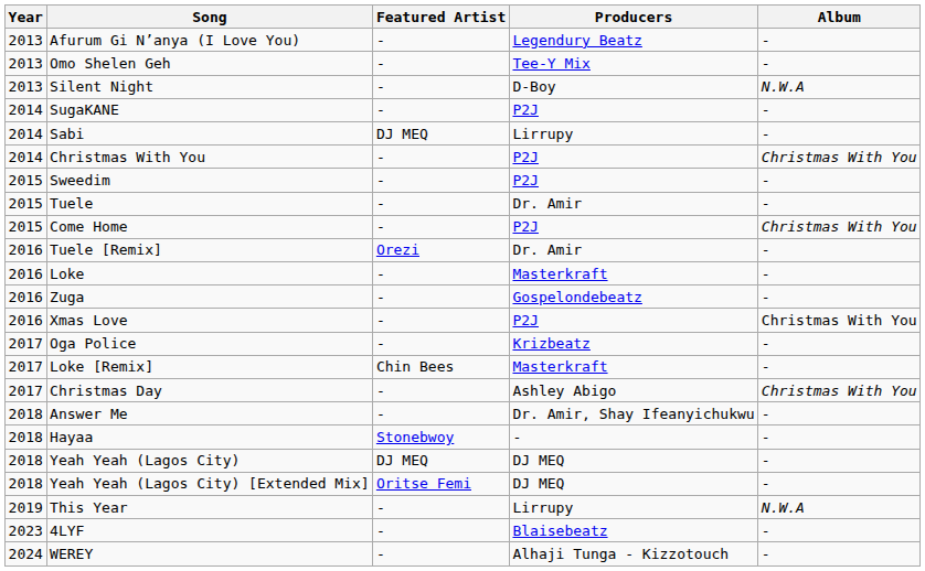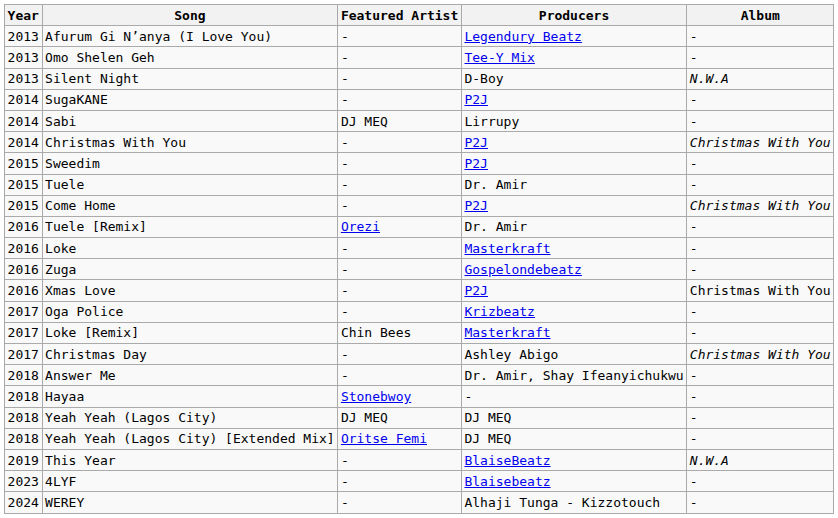 <table class="wikitable sortable">
 <tr style="background:#ccc; text-align:center;">
 <th>Year</th>
 <th>Song</th>
 <th>Featured Artist</th>
 <th>Producers</th>
 <th>Album</th>
 </tr>
 <tr>
 </tr>
 <tr>
 <td>2013</td>
 <td>Afurum Gi N’anya (I Love You)</td>
 <td>-</td>
 <td><a href='#'>Legendury Beatz</a></td>
 <td>-</td>
 </tr>
 <tr>
 <td>2013</td>
 <td>Omo Shelen Geh</td>
 <td>-</td>
 <td><a href='#'>Tee-Y Mix</a></td>
 <td>-</td>
 </tr>
 <tr>
 <td>2013</td>
 <td>Silent Night</td>
 <td>-</td>
 <td>D-Boy</td>
 <td><em>N.W.A</em></td>
 </tr>
 <tr>
 </tr>
 <tr>
 <td>2014</td>
 <td>SugaKANE</td>
 <td>-</td>
 <td><a href='#'>P2J</a></td>
 <td>-</td>
 </tr>
 <tr>
 <td>2014</td>
 <td>Sabi</td>
 <td>DJ MEQ</td>
 <td>Lirrupy</td>
 <td>-</td>
 </tr>
 <tr>
 <td>2014</td>
 <td>Christmas With You</td>
 <td>-</td>
 <td><a href='#'>P2J</a></td>
 <td><em>Christmas With You</em></td>
 </tr>
 <tr>
 <td>2015</td>
 <td>Sweedim</td>
 <td>-</td>
 <td><a href='#'>P2J</a></td>
 <td>-</td>
 </tr>
 <tr>
 <td>2015</td>
 <td>Tuele</td>
 <td>-</td>
 <td>Dr. Amir</td>
 <td>-</td>
 </tr>
 <tr>
 <td>2015</td>
 <td>Come Home</td>
 <td>-</td>
 <td><a href='#'>P2J</a></td>
 <td><em>Christmas With You</em></td>
 </tr>
 <tr>
 <td>2016</td>
 <td>Tuele [Remix]</td>
 <td><a href='#'>Orezi</a></td>
 <td>Dr. Amir</td>
 <td>-</td>
 </tr>
 <tr>
 <td>2016</td>
 <td>Loke</td>
 <td>-</td>
 <td><a href='#'>Masterkraft</a></td>
 <td>-</td>
 </tr>
 <tr>
 <td>2016</td>
 <td>Zuga</td>
 <td>-</td>
 <td><a href='#'>Gospelondebeatz</a></td>
 <td>-</td>
 </tr>
 <tr>
 <td>2016</td>
 <td>Xmas Love</td>
 <td>-</td>
 <td><a href='#'>P2J</a></td>
 <td>Christmas With You</td>
 </tr>
 <tr>
 <td>2017</td>
 <td>Oga Police</td>
 <td>-</td>
 <td><a href='#'>Krizbeatz</a></td>
 <td>-</td>
 </tr>
 <tr>
 <td>2017</td>
 <td>Loke [Remix]</td>
 <td>Chin Bees</td>
 <td><a href='#'>Masterkraft</a></td>
 <td>-</td>
 </tr>
 <tr>
 <td>2017</td>
 <td>Christmas Day</td>
 <td>-</td>
 <td>Ashley Abigo</td>
 <td><em>Christmas With You</em></td>
 </tr>
 <tr>
 <td>2018</td>
 <td>Answer Me</td>
 <td>-</td>
 <td>Dr. Amir, Shay Ifeanyichukwu</td>
 <td>-</td>
 </tr>
 <tr>
 <td>2018</td>
 <td>Hayaa</td>
 <td><a href='#'>Stonebwoy</a></td>
 <td>-</td>
 <td>-</td>
 </tr>
 <tr>
 </tr>
 <tr>
 <td>2018</td>
 <td>Yeah Yeah (Lagos City)</td>
 <td>DJ MEQ</td>
 <td>DJ MEQ</td>
 <td>-</td>
 </tr>
 <tr>
 </tr>
 <tr>
 <td>2018</td>
 <td>Yeah Yeah (Lagos City) [Extended Mix]</td>
 <td><a href='#'>Oritse Femi</a></td>
 <td>DJ MEQ</td>
 <td>-</td>
 </tr>
 <tr>
 </tr>
 <tr>
 <td>2019</td>
 <td>This Year</td>
 <td>-</td>
-<td>Lirrupy</td>
+<td><a href='#'>BlaiseBeatz</a></td>
 <td><em>N.W.A</em></td>
 </tr>
 <tr>
 </tr>
 <tr>
 <td>2023</td>
 <td>4LYF</td>
 <td>-</td>
 <td><a href='#'>Blaisebeatz</a></td>
 <td>-</td>
 </tr>
 <tr>
 <td>2024</td>
 <td>WEREY</td>
 <td>-</td>
 <td>Alhaji Tunga - Kizzotouch</td>
 <td>-</td>
 </tr>
 </table>
